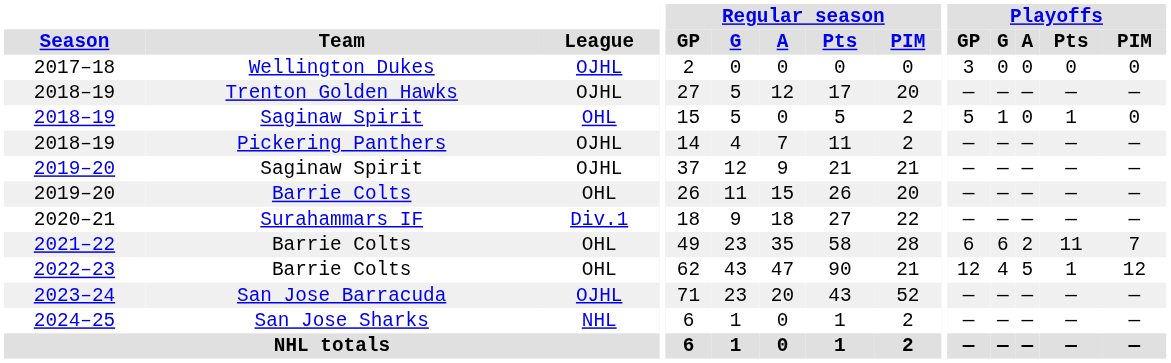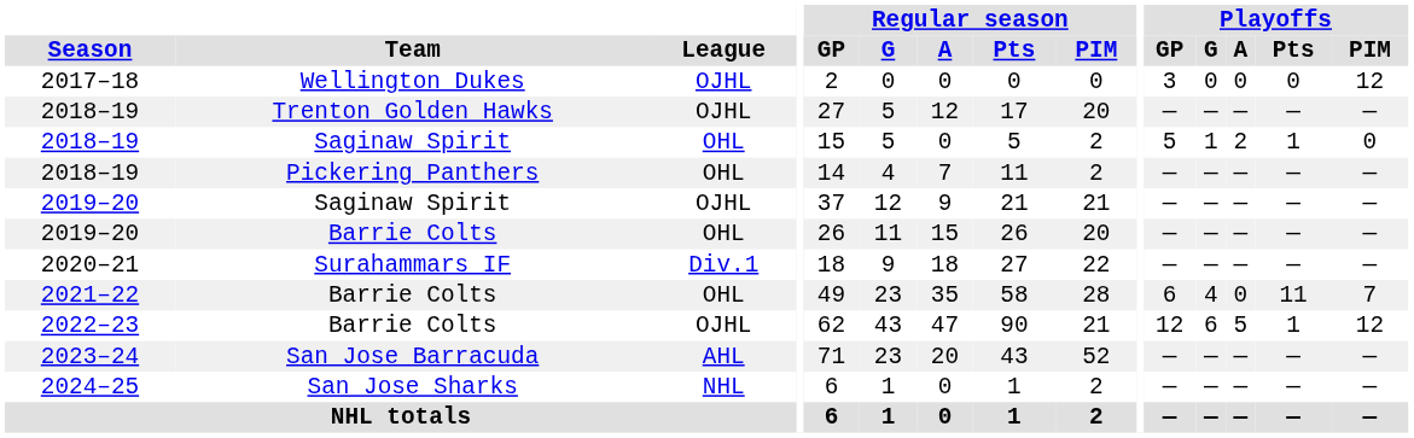 <table border="0" cellpadding="1" cellspacing="0" style="text-align:center; width:60em;">
 <tr bgcolor="#e0e0e0">
 <th colspan="3" bgcolor="#ffffff"></th>
 <th rowspan="99" bgcolor="#ffffff"></th>
 <th colspan="5"><a href='#'>Regular season</a></th>
 <th rowspan="99" bgcolor="#ffffff"></th>
 <th colspan="5"><a href='#'>Playoffs</a></th>
 </tr>
 <tr bgcolor="#e0e0e0">
 <th><a href='#'>Season</a></th>
 <th>Team</th>
 <th>League</th>
 <th>GP</th>
 <th><a href='#'>G</a></th>
 <th><a href='#'>A</a></th>
 <th><a href='#'>Pts</a></th>
 <th><a href='#'>PIM</a></th>
 <th>GP</th>
 <th>G</th>
 <th>A</th>
 <th>Pts</th>
 <th>PIM</th>
 </tr>
 <tr>
 <td>2017–18</td>
 <td><a href='#'>Wellington Dukes</a></td>
 <td><a href='#'>OJHL</a></td>
 <td>2</td>
 <td>0</td>
 <td>0</td>
 <td>0</td>
 <td>0</td>
 <td>3</td>
 <td>0</td>
 <td>0</td>
 <td>0</td>
-<td>0</td>
+<td>12</td>
 </tr>
 <tr bgcolor="#f0f0f0">
 <td>2018–19</td>
 <td><a href='#'>Trenton Golden Hawks</a></td>
 <td>OJHL</td>
 <td>27</td>
 <td>5</td>
 <td>12</td>
 <td>17</td>
 <td>20</td>
 <td>—</td>
 <td>—</td>
 <td>—</td>
 <td>—</td>
 <td>—</td>
 </tr>
 <tr>
 <td><a href='#'>2018–19</a></td>
 <td><a href='#'>Saginaw Spirit</a></td>
 <td><a href='#'>OHL</a></td>
 <td>15</td>
 <td>5</td>
 <td>0</td>
 <td>5</td>
 <td>2</td>
 <td>5</td>
 <td>1</td>
-<td>0</td>
+<td>2</td>
 <td>1</td>
 <td>0</td>
 </tr>
 <tr bgcolor="#f0f0f0">
 <td>2018–19</td>
 <td><a href='#'>Pickering Panthers</a></td>
-<td>OJHL</td>
+<td>OHL</td>
 <td>14</td>
 <td>4</td>
 <td>7</td>
 <td>11</td>
 <td>2</td>
 <td>—</td>
 <td>—</td>
 <td>—</td>
 <td>—</td>
 <td>—</td>
 </tr>
 <tr>
 <td><a href='#'>2019–20</a></td>
 <td>Saginaw Spirit</td>
 <td>OJHL</td>
 <td>37</td>
 <td>12</td>
 <td>9</td>
 <td>21</td>
 <td>21</td>
 <td>—</td>
 <td>—</td>
 <td>—</td>
 <td>—</td>
 <td>—</td>
 </tr>
 <tr bgcolor="#f0f0f0">
 <td>2019–20</td>
 <td><a href='#'>Barrie Colts</a></td>
 <td>OHL</td>
 <td>26</td>
 <td>11</td>
 <td>15</td>
 <td>26</td>
 <td>20</td>
 <td>—</td>
 <td>—</td>
 <td>—</td>
 <td>—</td>
 <td>—</td>
 </tr>
 <tr>
 <td 2020–21 HockeyEttan season>2020–21</td>
 <td><a href='#'>Surahammars IF</a></td>
 <td><a href='#'>Div.1</a></td>
 <td>18</td>
 <td>9</td>
 <td>18</td>
 <td>27</td>
 <td>22</td>
 <td>—</td>
 <td>—</td>
 <td>—</td>
 <td>—</td>
 <td>—</td>
 </tr>
 <tr bgcolor="#f0f0f0">
 <td><a href='#'>2021–22</a></td>
 <td>Barrie Colts</td>
 <td>OHL</td>
 <td>49</td>
 <td>23</td>
 <td>35</td>
 <td>58</td>
 <td>28</td>
 <td>6</td>
-<td>6</td>
-<td>2</td>
+<td>4</td>
+<td>0</td>
 <td>11</td>
 <td>7</td>
 </tr>
 <tr>
 <td><a href='#'>2022–23</a></td>
 <td>Barrie Colts</td>
-<td>OHL</td>
+<td>OJHL</td>
 <td>62</td>
 <td>43</td>
 <td>47</td>
 <td>90</td>
 <td>21</td>
 <td>12</td>
-<td>4</td>
+<td>6</td>
 <td>5</td>
 <td>1</td>
 <td>12</td>
 </tr>
 <tr bgcolor="#f0f0f0">
 <td><a href='#'>2023–24</a></td>
 <td><a href='#'>San Jose Barracuda</a></td>
-<td><a href='#'>OJHL</a></td>
+<td><a href='#'>AHL</a></td>
 <td>71</td>
 <td>23</td>
 <td>20</td>
 <td>43</td>
 <td>52</td>
 <td>—</td>
 <td>—</td>
 <td>—</td>
 <td>—</td>
 <td>—</td>
 </tr>
 <tr>
 <td><a href='#'>2024–25</a></td>
 <td><a href='#'>San Jose Sharks</a></td>
 <td><a href='#'>NHL</a></td>
 <td>6</td>
 <td>1</td>
 <td>0</td>
 <td>1</td>
 <td>2</td>
 <td>—</td>
 <td>—</td>
 <td>—</td>
 <td>—</td>
 <td>—</td>
 </tr>
 <tr bgcolor="#e0e0e0">
 <th colspan="3">NHL totals</th>
 <th>6</th>
 <th>1</th>
 <th>0</th>
 <th>1</th>
 <th>2</th>
 <th>—</th>
 <th>—</th>
 <th>—</th>
 <th>—</th>
 <th>—</th>
 </tr>
 </table>
